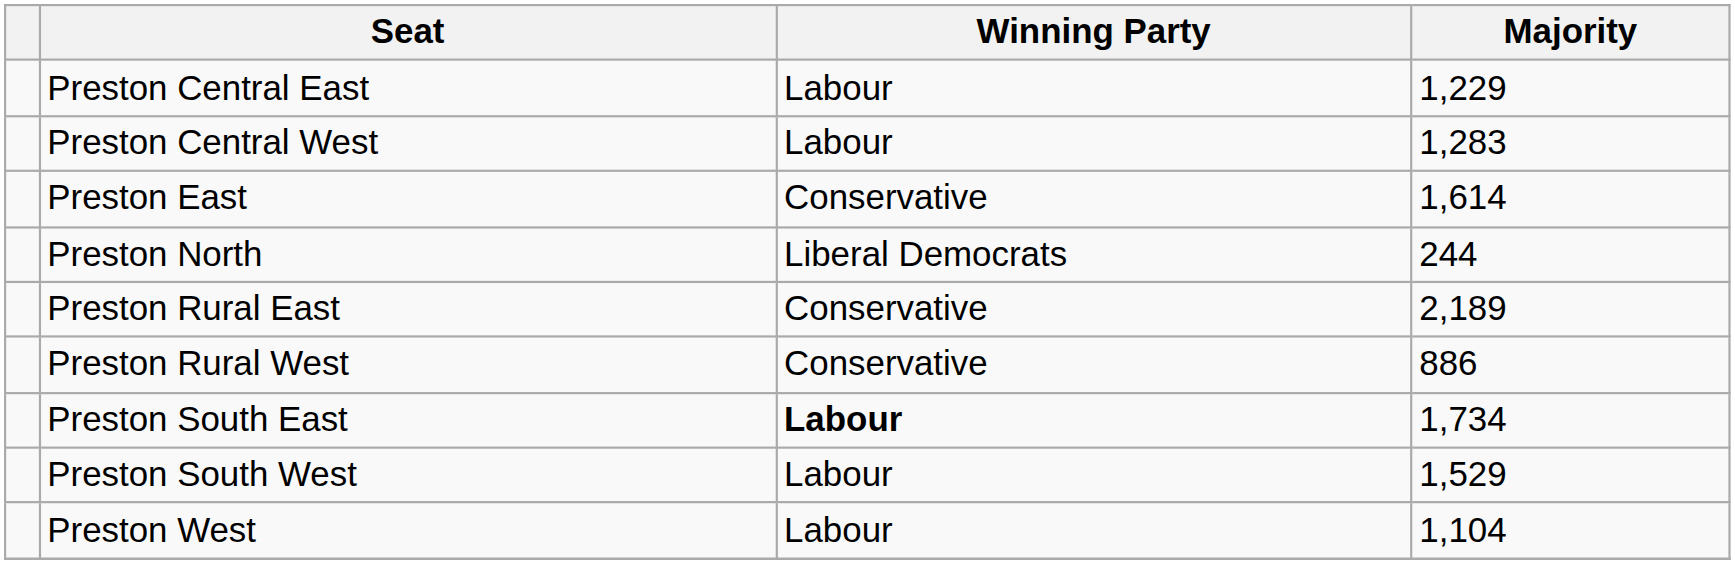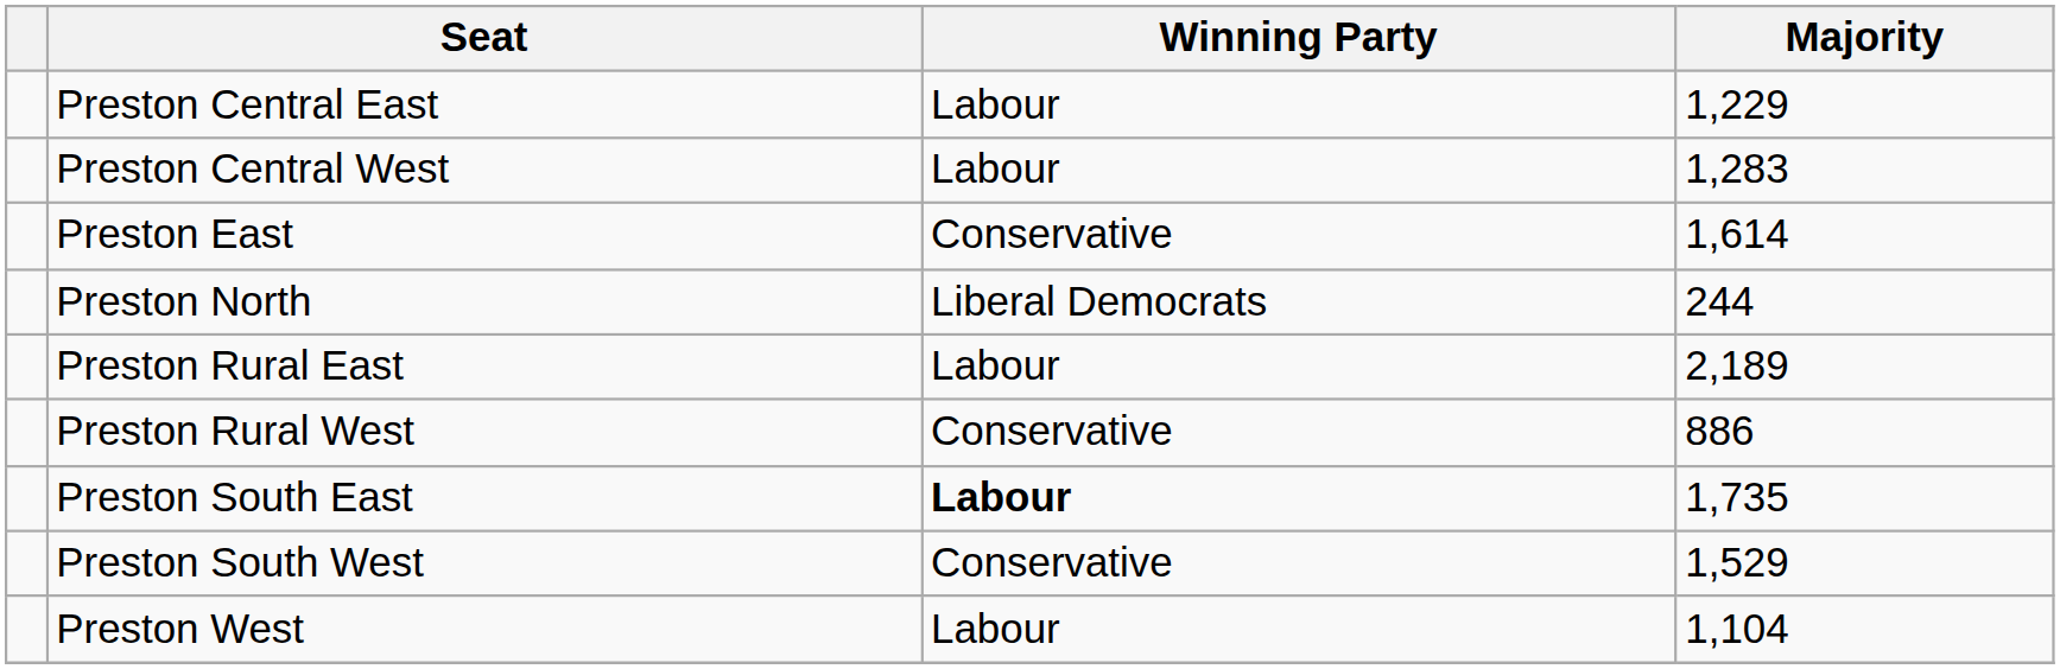 <table class="wikitable" style="right; width:50%">
 <tr>
 <th></th>
 <th>Seat</th>
 <th>Winning Party</th>
 <th>Majority</th>
 </tr>
 <tr>
 <td></td>
 <td>Preston Central East</td>
 <td>Labour</td>
 <td>1,229</td>
 </tr>
 <tr>
 <td></td>
 <td>Preston Central West</td>
 <td>Labour</td>
 <td>1,283</td>
 </tr>
 <tr>
 <td></td>
 <td>Preston East</td>
 <td>Conservative</td>
 <td>1,614</td>
 </tr>
 <tr>
 <td></td>
 <td>Preston North</td>
 <td>Liberal Democrats</td>
 <td>244</td>
 </tr>
 <tr>
 <td></td>
 <td>Preston Rural East</td>
-<td>Conservative</td>
+<td>Labour</td>
 <td>2,189</td>
 </tr>
 <tr>
 <td></td>
 <td>Preston Rural West</td>
 <td>Conservative</td>
 <td>886</td>
 </tr>
 <tr>
 <td></td>
 <td>Preston South East</td>
 <td><strong>Labour</strong></td>
-<td>1,734</td>
+<td>1,735</td>
 </tr>
 <tr>
 <td></td>
 <td>Preston South West</td>
-<td>Labour</td>
+<td>Conservative</td>
 <td>1,529</td>
 </tr>
 <tr>
 <td></td>
 <td>Preston West</td>
 <td>Labour</td>
 <td>1,104</td>
 </tr>
 <tr>
 </tr>
 </table>
